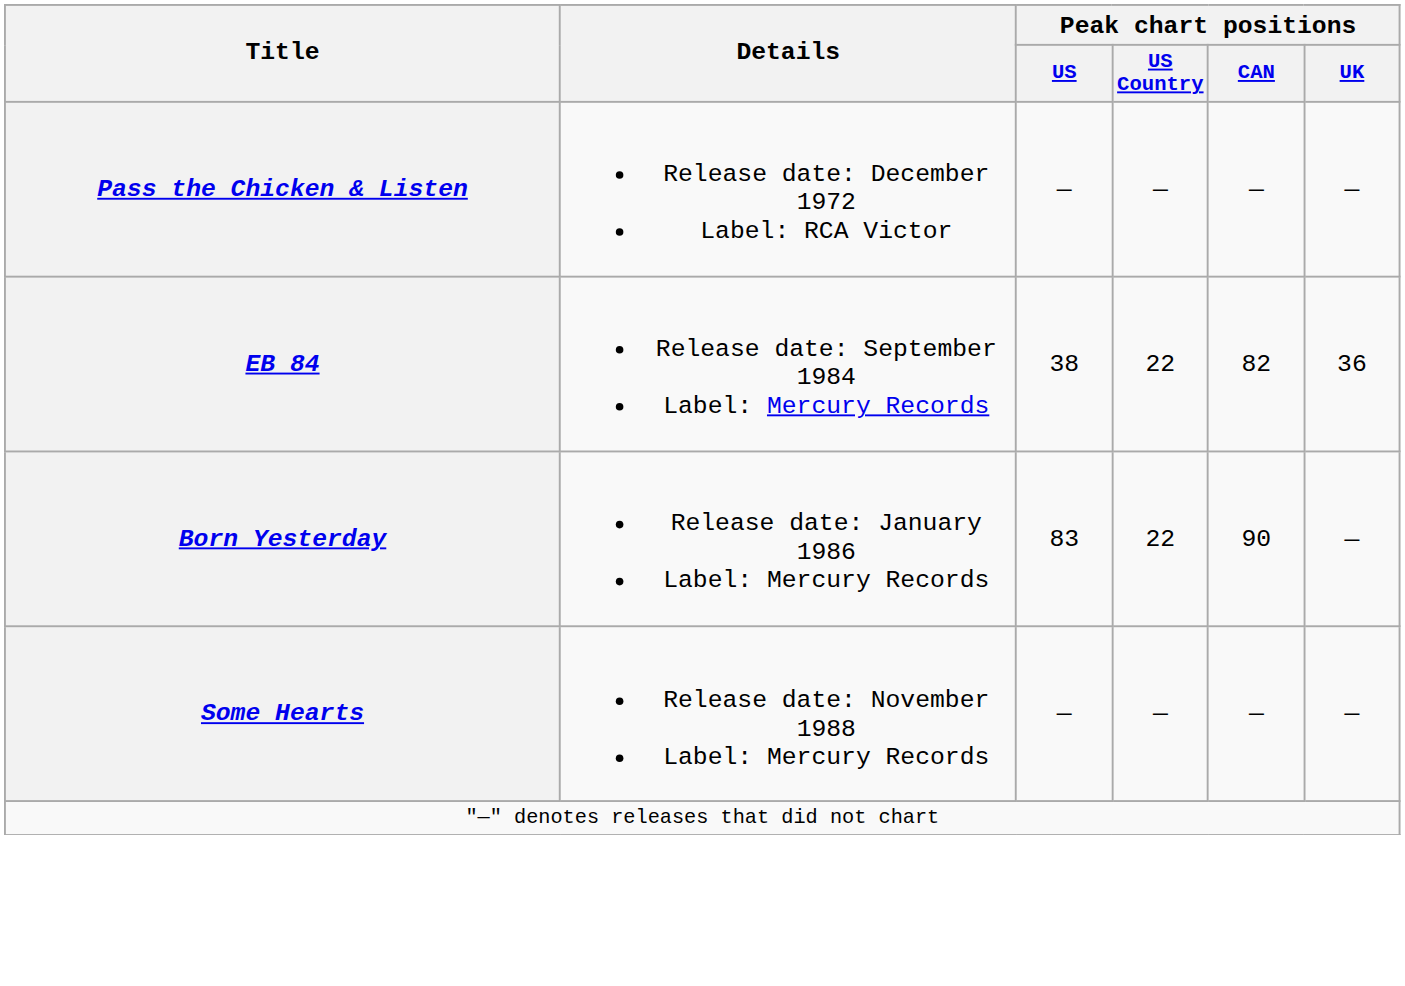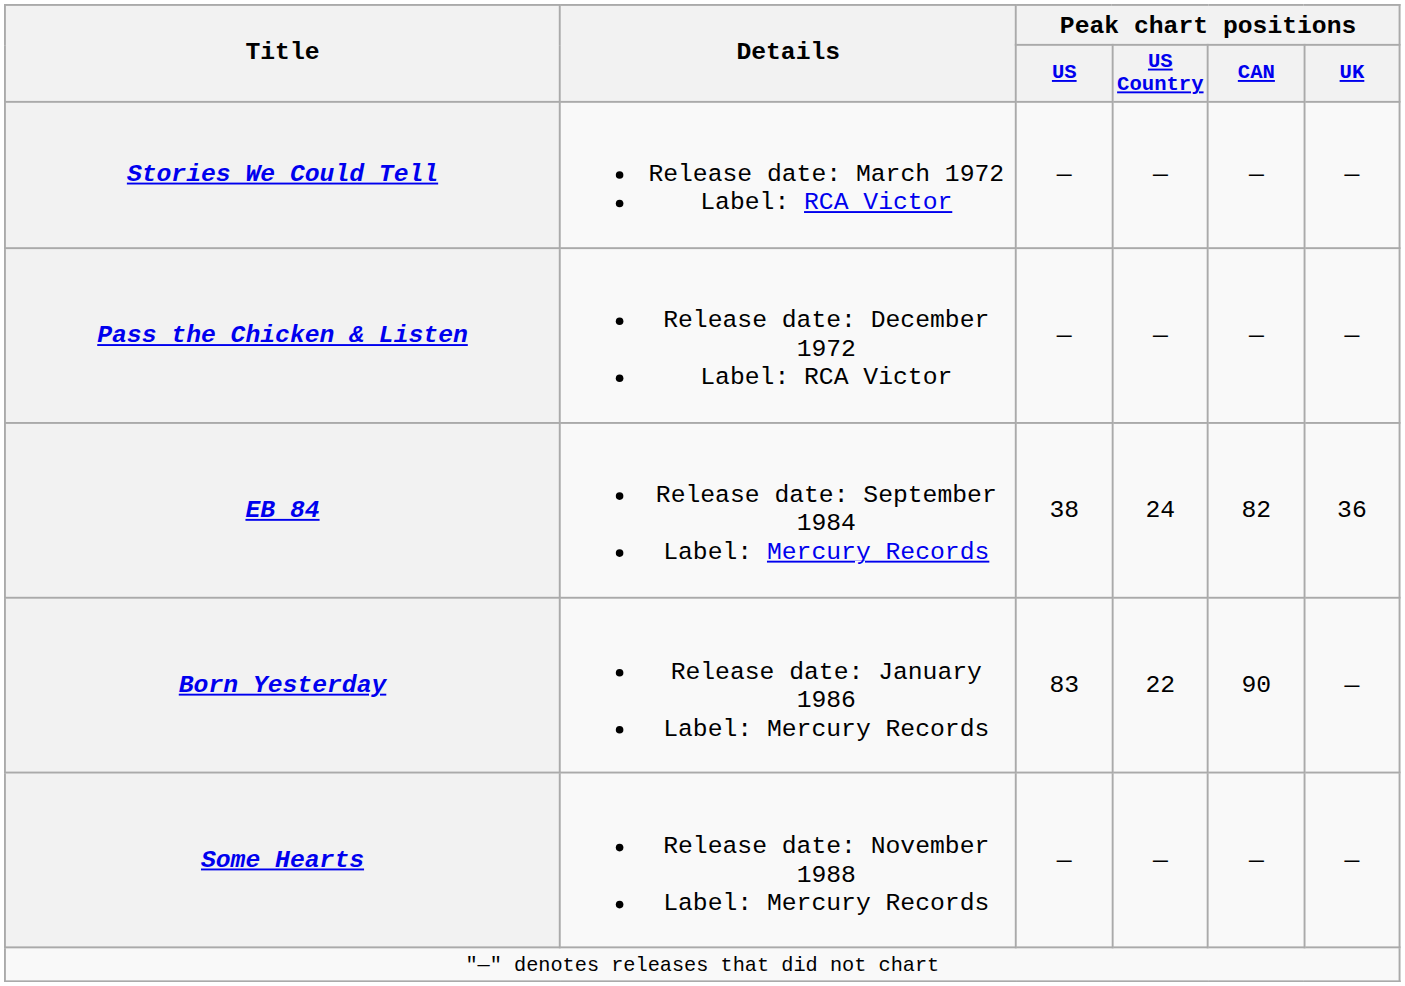 <table class="wikitable plainrowheaders" style="text-align:center;">
 <tr>
 <th rowspan="2" style="width:22em;">Title</th>
 <th rowspan="2" style="width:18em;">Details</th>
 <th colspan="4">Peak chart positions</th>
 </tr>
 <tr style="font-size:smaller;">
 <th width="45"><a href='#'>US</a></th>
 <th width="45"><a href='#'>US Country</a></th>
 <th width="45"><a href='#'>CAN</a></th>
 <th width="45"><a href='#'>UK</a></th>
 </tr>
 <tr>
+<th scope="row"><em><a href='#'>Stories We Could Tell</a></em></th>
+<td><br><ul><li>Release date: March 1972</li><li>Label: <a href='#'>RCA Victor</a></li></ul></td>
+<td>—</td>
+<td>—</td>
+<td>—</td>
+<td>—</td>
+</tr>
+<tr>
 <th scope="row"><em><a href='#'>Pass the Chicken & Listen</a></em></th>
 <td><br><ul><li>Release date: December 1972</li><li>Label: RCA Victor</li></ul></td>
 <td>—</td>
 <td>—</td>
 <td>—</td>
 <td>—</td>
 </tr>
 <tr>
 <th scope="row"><em><a href='#'>EB 84</a></em></th>
 <td><br><ul><li>Release date: September 1984</li><li>Label: <a href='#'>Mercury Records</a></li></ul></td>
 <td>38</td>
-<td>22</td>
+<td>24</td>
 <td>82</td>
 <td>36</td>
 </tr>
 <tr>
 <th scope="row"><em><a href='#'>Born Yesterday</a></em></th>
 <td><br><ul><li>Release date: January 1986</li><li>Label: Mercury Records</li></ul></td>
 <td>83</td>
 <td>22</td>
 <td>90</td>
 <td>—</td>
 </tr>
 <tr>
 <th scope="row"><em><a href='#'>Some Hearts</a></em></th>
 <td><br><ul><li>Release date: November 1988</li><li>Label: Mercury Records</li></ul></td>
 <td>—</td>
 <td>—</td>
 <td>—</td>
 <td>—</td>
 </tr>
 <tr>
 <td colspan="6" style="font-size: 8pt">"—" denotes releases that did not chart</td>
 </tr>
 <tr>
 </tr>
 </table>
